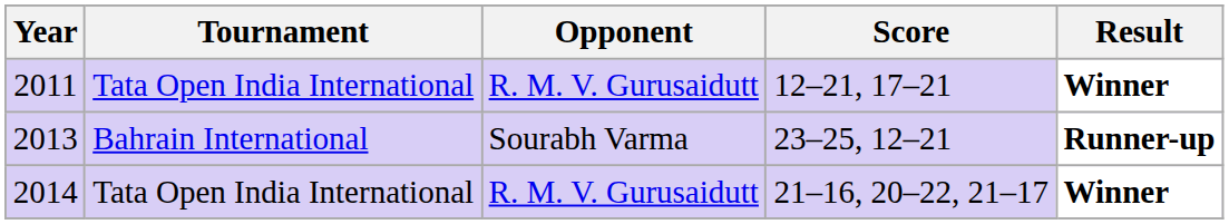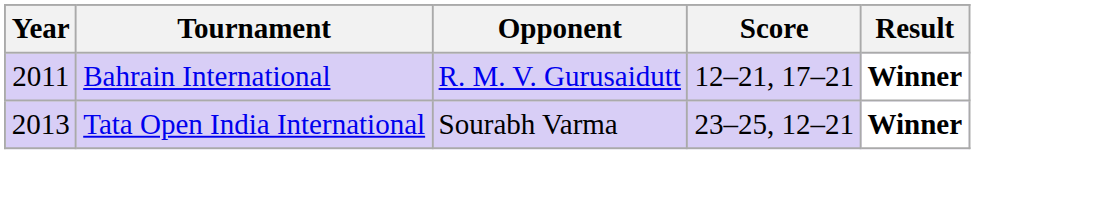 <table class="sortable wikitable" style="font-size: 95%;">
 <tr>
 <th>Year</th>
 <th>Tournament</th>
 <th>Opponent</th>
 <th>Score</th>
 <th>Result</th>
 </tr>
 <tr style="background:#D8CEF6">
 <td align="center">2011</td>
-<td align="left"><a href='#'>Tata Open India International</a></td>
+<td align="left"><a href='#'>Bahrain International</a></td>
 <td align="left"> <a href='#'>R. M. V. Gurusaidutt</a></td>
 <td align="left">12–21, 17–21</td>
 <td style="text-align:left; background:white"> <strong>Winner</strong></td>
 </tr>
 <tr style="background:#D8CEF6">
 <td align="center">2013</td>
-<td align="left"><a href='#'>Bahrain International</a></td>
+<td align="left"><a href='#'>Tata Open India International</a></td>
 <td align="left"> Sourabh Varma</td>
 <td align="left">23–25, 12–21</td>
-<td style="text-align:left; background:white"> <strong>Runner-up</strong></td>
-</tr>
-<tr style="background:#D8CEF6">
-<td align="center">2014</td>
-<td align="left">Tata Open India International</td>
-<td align="left"> <a href='#'>R. M. V. Gurusaidutt</a></td>
-<td align="left">21–16, 20–22, 21–17</td>
 <td style="text-align:left; background:white"> <strong>Winner</strong></td>
 </tr>
 </table>
